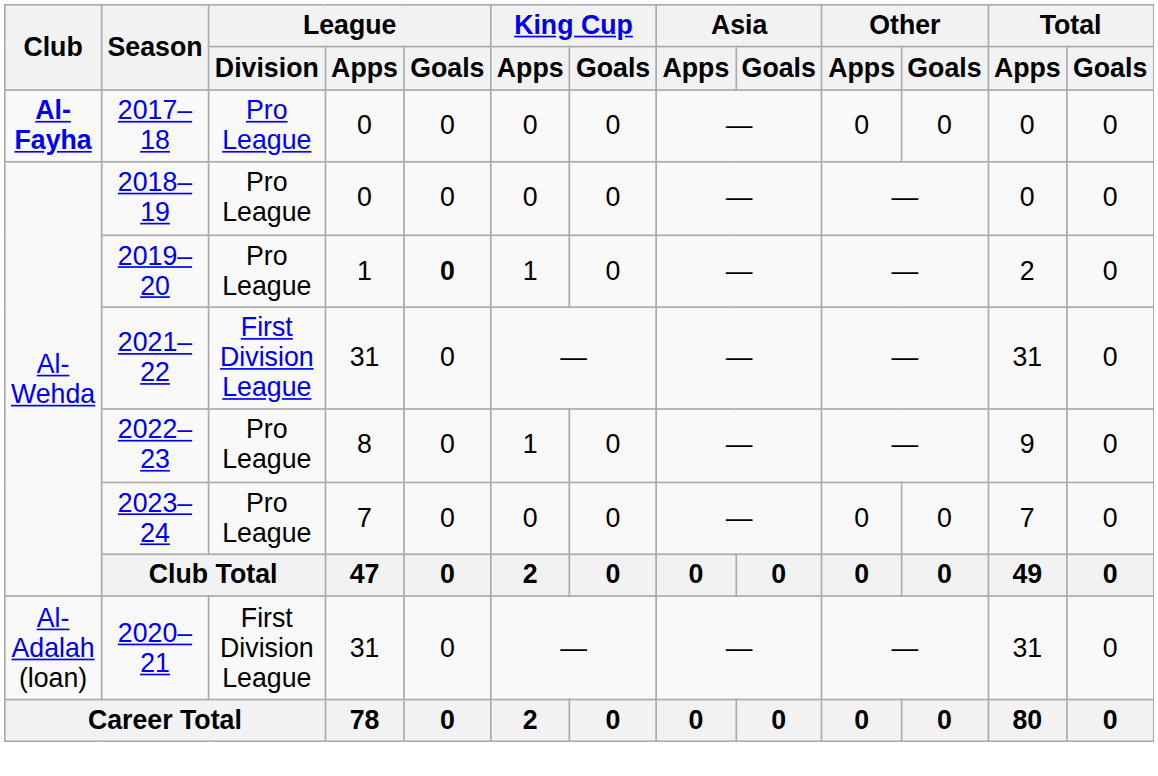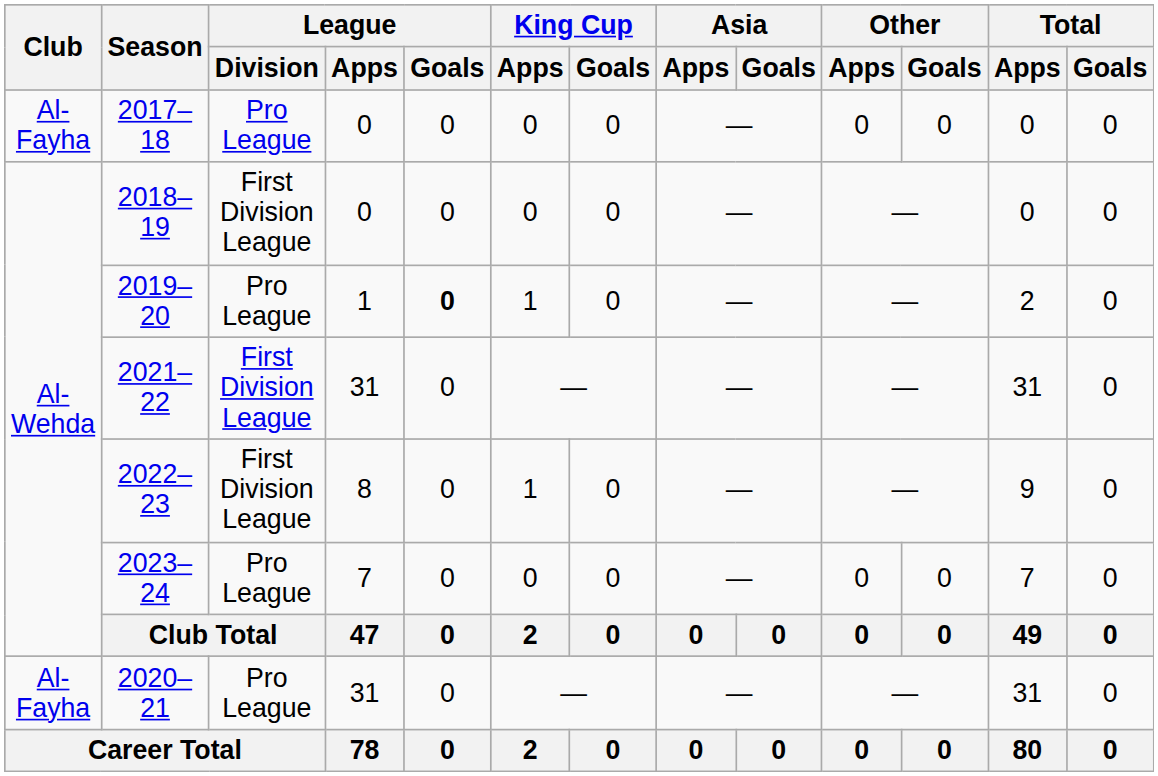 <table class="wikitable" style="text-align: center;">
 <tr>
 <th rowspan="2">Club</th>
 <th rowspan="2">Season</th>
 <th colspan="3">League</th>
 <th colspan="2"><a href='#'>King Cup</a></th>
 <th colspan="2">Asia</th>
 <th colspan="2">Other</th>
 <th colspan="2">Total</th>
 </tr>
 <tr>
 <th>Division</th>
 <th>Apps</th>
 <th>Goals</th>
 <th>Apps</th>
 <th>Goals</th>
 <th>Apps</th>
 <th>Goals</th>
 <th>Apps</th>
 <th>Goals</th>
 <th>Apps</th>
 <th>Goals</th>
 </tr>
 <tr>
-<td rowspan="1"><strong><a href='#'>Al-Fayha</a></strong></td>
+<td rowspan="1"><a href='#'>Al-Fayha</a></td>
 <td><a href='#'>2017–18</a></td>
 <td><a href='#'>Pro League</a></td>
 <td>0</td>
 <td>0</td>
 <td>0</td>
 <td>0</td>
 <td colspan=2>—</td>
 <td>0</td>
 <td>0</td>
 <td>0</td>
 <td>0</td>
 </tr>
 <tr>
 <td rowspan="6"><a href='#'>Al-Wehda</a></td>
 <td><a href='#'>2018–19</a></td>
-<td>Pro League</td>
+<td>First Division League</td>
 <td>0</td>
 <td>0</td>
 <td>0</td>
 <td>0</td>
 <td colspan=2>—</td>
 <td colspan=2>—</td>
 <td>0</td>
 <td>0</td>
 </tr>
 <tr>
 <td><a href='#'>2019–20</a></td>
 <td>Pro League</td>
 <td>1</td>
 <td><strong>0</strong></td>
 <td>1</td>
 <td>0</td>
 <td colspan=2>—</td>
 <td colspan=2>—</td>
 <td>2</td>
 <td>0</td>
 </tr>
 <tr>
 <td><a href='#'>2021–22</a></td>
 <td><a href='#'>First Division League</a></td>
 <td>31</td>
 <td>0</td>
 <td colspan=2>—</td>
 <td colspan=2>—</td>
 <td colspan=2>—</td>
 <td>31</td>
 <td>0</td>
 </tr>
 <tr>
 <td><a href='#'>2022–23</a></td>
-<td>Pro League</td>
+<td>First Division League</td>
 <td>8</td>
 <td>0</td>
 <td>1</td>
 <td>0</td>
 <td colspan=2>—</td>
 <td colspan=2>—</td>
 <td>9</td>
 <td>0</td>
 </tr>
 <tr>
 <td><a href='#'>2023–24</a></td>
 <td>Pro League</td>
 <td>7</td>
 <td>0</td>
 <td>0</td>
 <td>0</td>
 <td colspan=2>—</td>
 <td>0</td>
 <td>0</td>
 <td>7</td>
 <td>0</td>
 </tr>
 <tr>
 <th colspan="2">Club Total</th>
 <th>47</th>
 <th>0</th>
 <th>2</th>
 <th>0</th>
 <th>0</th>
 <th>0</th>
 <th>0</th>
 <th>0</th>
 <th>49</th>
 <th>0</th>
 </tr>
 <tr>
-<td rowspan="1"><a href='#'>Al-Adalah</a> (loan)</td>
+<td rowspan="1"><a href='#'>Al-Fayha</a></td>
 <td><a href='#'>2020–21</a></td>
-<td>First Division League</td>
+<td>Pro League</td>
 <td>31</td>
 <td>0</td>
 <td colspan=2>—</td>
 <td colspan=2>—</td>
 <td colspan=2>—</td>
 <td>31</td>
 <td>0</td>
 </tr>
 <tr>
 <th colspan="3">Career Total</th>
 <th>78</th>
 <th>0</th>
 <th>2</th>
 <th>0</th>
 <th>0</th>
 <th>0</th>
 <th>0</th>
 <th>0</th>
 <th>80</th>
 <th>0</th>
 </tr>
 </table>
